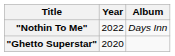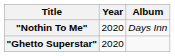 <table class="wikitable plainrowheaders" style="text-align:center;">
 <tr>
 <th>Title</th>
 <th>Year</th>
 <th>Album</th>
 </tr>
 <tr>
 <th scope="row">"Nothin To Me"<br></th>
-<td>2022</td>
+<td>2020</td>
 <td><em>Days Inn</em></td>
 </tr>
 <tr>
 <th scope="row">"Ghetto Superstar"<br></th>
 <td>2020</td>
 <td></td>
 </tr>
 </table>
